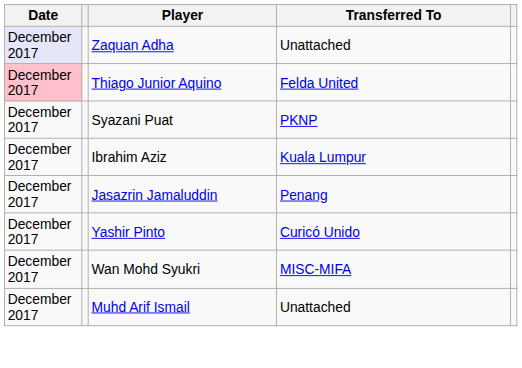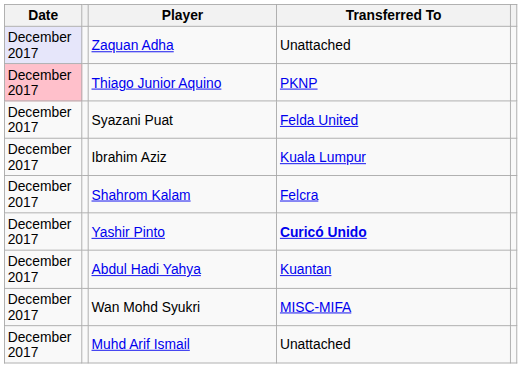 <table class="wikitable plainrowheaders sortable" style="font-size:95%">
 <tr>
 <th scope="col" style="width:78px;">Date</th>
 <th></th>
 <th scope="col" style="width:200px;">Player</th>
 <th scope="col" style="width:250px;">Transferred To</th>
 <th></th>
 </tr>
 <tr>
 <td style="background: lavender;">December 2017</td>
 <td></td>
 <td> <a href='#'>Zaquan Adha</a></td>
 <td>Unattached</td>
 <td></td>
 </tr>
 <tr>
 <td style="background: pink;">December 2017</td>
 <td></td>
 <td> <a href='#'>Thiago Junior Aquino</a></td>
-<td> <a href='#'>Felda United</a></td>
+<td> <a href='#'>PKNP</a></td>
 <td></td>
 </tr>
 <tr>
 <td>December 2017</td>
 <td></td>
 <td> Syazani Puat</td>
-<td> <a href='#'>PKNP</a></td>
+<td> <a href='#'>Felda United</a></td>
 <td></td>
 </tr>
 <tr>
 <td>December 2017</td>
 <td></td>
 <td> Ibrahim Aziz</td>
 <td> <a href='#'>Kuala Lumpur</a></td>
 <td></td>
 </tr>
 <tr>
 <td>December 2017</td>
 <td></td>
-<td> <a href='#'>Jasazrin Jamaluddin</a></td>
-<td> <a href='#'>Penang</a></td>
+<td> <a href='#'>Shahrom Kalam</a></td>
+<td> <a href='#'>Felcra</a></td>
 <td></td>
 </tr>
 <tr>
 <td>December 2017</td>
 <td></td>
 <td> <a href='#'>Yashir Pinto</a></td>
-<td> <a href='#'>Curicó Unido</a></td>
+<td><strong> <a href='#'>Curicó Unido</a></strong></td>
+<td></td>
+</tr>
+<tr>
+<td>December 2017</td>
+<td></td>
+<td> <a href='#'>Abdul Hadi Yahya</a></td>
+<td> <a href='#'>Kuantan</a></td>
 <td></td>
 </tr>
 <tr>
 <td>December 2017</td>
 <td></td>
 <td> Wan Mohd Syukri</td>
 <td> <a href='#'>MISC-MIFA</a></td>
 <td></td>
 </tr>
 <tr>
 <td>December 2017</td>
 <td></td>
 <td> <a href='#'>Muhd Arif Ismail</a></td>
 <td>Unattached</td>
 <td></td>
 </tr>
 </table>
